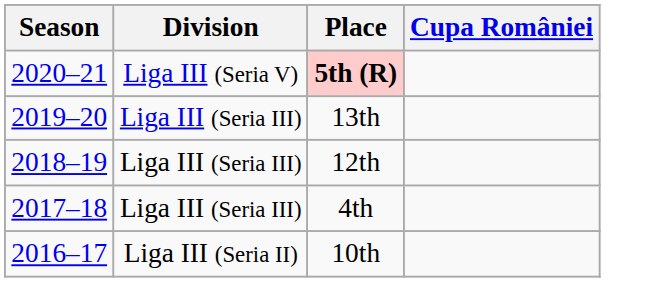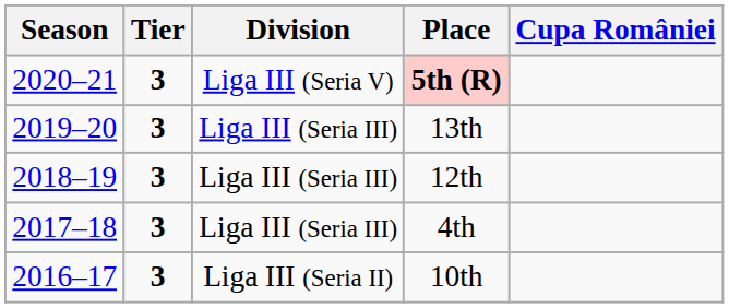 <table class="wikitable" style="text-align:center; font-size:90%">
 <tr>
 <th>Season</th>
+<th>Tier</th>
 <th>Division</th>
 <th>Place</th>
 <th><a href='#'>Cupa României</a></th>
 </tr>
 <tr>
 <td><a href='#'>2020–21</a></td>
+<td><strong>3</strong></td>
 <td><a href='#'>Liga III</a> <small>(Seria V)</small></td>
 <td align=center bgcolor=#FFCCCC><strong>5th (R)</strong></td>
 <td></td>
 </tr>
 <tr>
 <td><a href='#'>2019–20</a></td>
+<td><strong>3</strong></td>
 <td><a href='#'>Liga III</a> <small>(Seria III)</small></td>
 <td>13th</td>
 <td></td>
 </tr>
 <tr>
 <td><a href='#'>2018–19</a></td>
+<td><strong>3</strong></td>
 <td>Liga III <small>(Seria III)</small></td>
 <td>12th</td>
 <td></td>
 </tr>
 <tr>
 <td><a href='#'>2017–18</a></td>
+<td><strong>3</strong></td>
 <td>Liga III <small>(Seria III)</small></td>
 <td>4th</td>
 <td></td>
 </tr>
 <tr>
 <td><a href='#'>2016–17</a></td>
+<td><strong>3</strong></td>
 <td>Liga III <small>(Seria II)</small></td>
 <td>10th</td>
 <td></td>
 </tr>
 </table>
